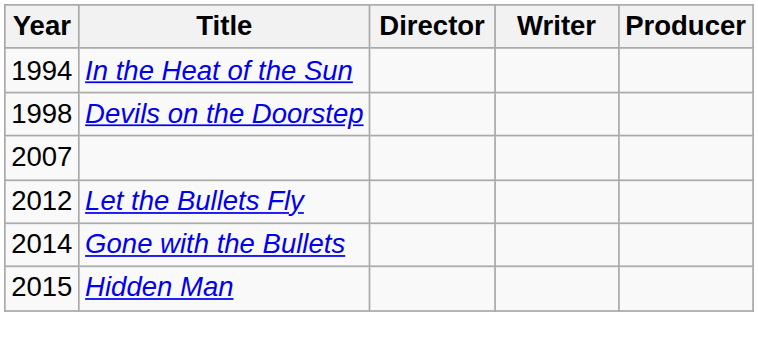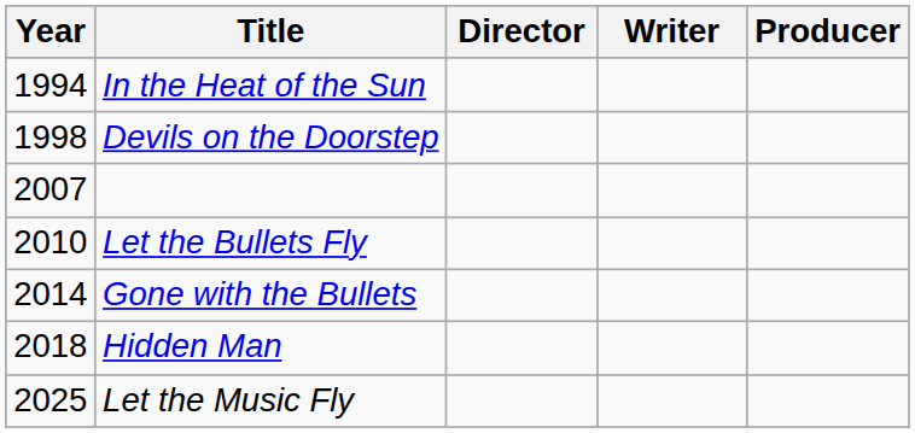 <table class="wikitable">
 <tr>
 <th>Year</th>
 <th>Title</th>
 <th width=65>Director</th>
 <th width=65>Writer</th>
 <th width=65>Producer</th>
 </tr>
 <tr>
 <td>1994</td>
 <td><em><a href='#'>In the Heat of the Sun</a></em></td>
 <td></td>
 <td></td>
 <td></td>
 </tr>
 <tr>
 <td>1998</td>
 <td><em><a href='#'>Devils on the Doorstep</a></em></td>
 <td></td>
 <td></td>
 <td></td>
 </tr>
 <tr>
 <td>2007</td>
 <td><em></em></td>
 <td></td>
 <td></td>
 <td></td>
 </tr>
 <tr>
-<td>2012</td>
+<td>2010</td>
 <td><em><a href='#'>Let the Bullets Fly</a></em></td>
 <td></td>
 <td></td>
 <td></td>
 </tr>
 <tr>
 <td>2014</td>
 <td><em><a href='#'>Gone with the Bullets</a></em></td>
 <td></td>
 <td></td>
 <td></td>
 </tr>
 <tr>
-<td>2015</td>
+<td>2018</td>
 <td><em><a href='#'>Hidden Man</a></em></td>
 <td></td>
 <td></td>
 <td></td>
 </tr>
+<tr>
+<td>2025</td>
+<td><em>Let the Music Fly</em></td>
+<td></td>
+<td></td>
+<td></td>
+</tr>
 </table>
